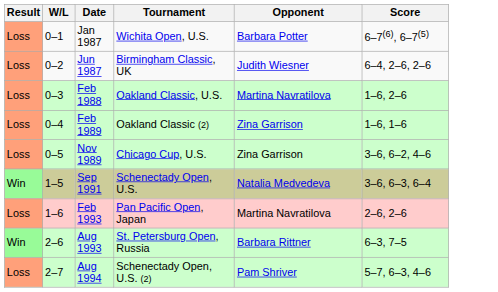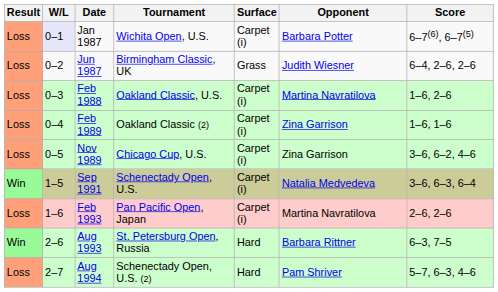 <table class="sortable wikitable">
 <tr>
 <th>Result</th>
 <th style="width:40px" class="unsortable">W/L</th>
 <th style="width:50px">Date</th>
 <th style="width:170px">Tournament</th>
+<th style="width:50px">Surface</th>
 <th style="width:180px">Opponent</th>
 <th style="width:120px" class="unsortable">Score</th>
 </tr>
 <tr>
 <td style="background:#ffa07a;">Loss</td>
-<td>0–1</td>
+<td style="background: lavender;">0–1</td>
 <td>Jan 1987</td>
 <td><a href='#'>Wichita Open</a>, U.S.</td>
+<td>Carpet (i)</td>
 <td> <a href='#'>Barbara Potter</a></td>
 <td>6–7<sup>(6)</sup>, 6–7<sup>(5)</sup></td>
 </tr>
 <tr>
 <td style="background:#ffa07a;">Loss</td>
 <td>0–2</td>
 <td><a href='#'>Jun 1987</a></td>
 <td><a href='#'>Birmingham Classic</a>, UK</td>
+<td>Grass</td>
 <td> <a href='#'>Judith Wiesner</a></td>
 <td>6–4, 2–6, 2–6</td>
 </tr>
 <tr style="background:#ccffcc;">
 <td style="background:#ffa07a;">Loss</td>
 <td>0–3</td>
 <td><a href='#'>Feb 1988</a></td>
 <td><a href='#'>Oakland Classic</a>, U.S.</td>
+<td>Carpet (i)</td>
 <td> <a href='#'>Martina Navratilova</a></td>
 <td>1–6, 2–6</td>
 </tr>
 <tr style="background:#ccffcc;">
 <td style="background:#ffa07a;">Loss</td>
 <td>0–4</td>
 <td><a href='#'>Feb 1989</a></td>
 <td>Oakland Classic <small>(2)</small></td>
+<td>Carpet (i)</td>
 <td> <a href='#'>Zina Garrison</a></td>
 <td>1–6, 1–6</td>
 </tr>
 <tr style="background:#ccffcc;">
 <td style="background:#ffa07a;">Loss</td>
 <td>0–5</td>
 <td><a href='#'>Nov 1989</a></td>
 <td><a href='#'>Chicago Cup</a>, U.S.</td>
+<td>Carpet (i)</td>
 <td> Zina Garrison</td>
 <td>3–6, 6–2, 4–6</td>
 </tr>
 <tr style="background:#cccc99;"9>
 <td style="background:#98fb98;">Win</td>
 <td>1–5</td>
 <td><a href='#'>Sep 1991</a></td>
 <td><a href='#'>Schenectady Open</a>, U.S.</td>
+<td>Carpet (i)</td>
 <td> <a href='#'>Natalia Medvedeva</a></td>
 <td>3–6, 6–3, 6–4</td>
 </tr>
 <tr bgcolor=#FFCCCC>
 <td style="background:#ffa07a;">Loss</td>
 <td>1–6</td>
 <td><a href='#'>Feb 1993</a></td>
 <td><a href='#'>Pan Pacific Open</a>, Japan</td>
+<td>Carpet (i)</td>
 <td> Martina Navratilova</td>
 <td>2–6, 2–6</td>
 </tr>
 <tr style="background:#ccffcc;">
 <td style="background:#98fb98;">Win</td>
 <td>2–6</td>
 <td><a href='#'>Aug 1993</a></td>
 <td><a href='#'>St. Petersburg Open</a>, Russia</td>
+<td>Hard</td>
 <td> <a href='#'>Barbara Rittner</a></td>
 <td>6–3, 7–5</td>
 </tr>
 <tr style="background:#ccffcc;">
 <td style="background:#ffa07a;">Loss</td>
 <td>2–7</td>
 <td><a href='#'>Aug 1994</a></td>
 <td>Schenectady Open, U.S. <small>(2)</small></td>
+<td>Hard</td>
 <td> <a href='#'>Pam Shriver</a></td>
 <td>5–7, 6–3, 4–6</td>
 </tr>
 </table>
